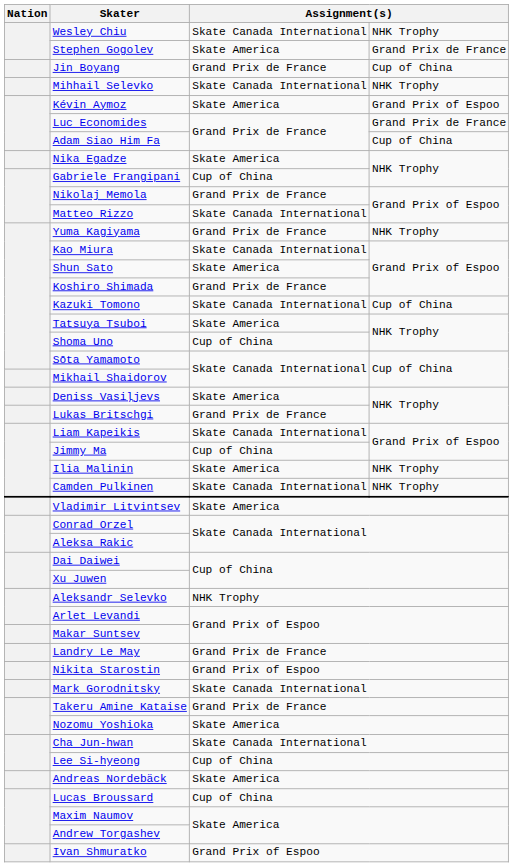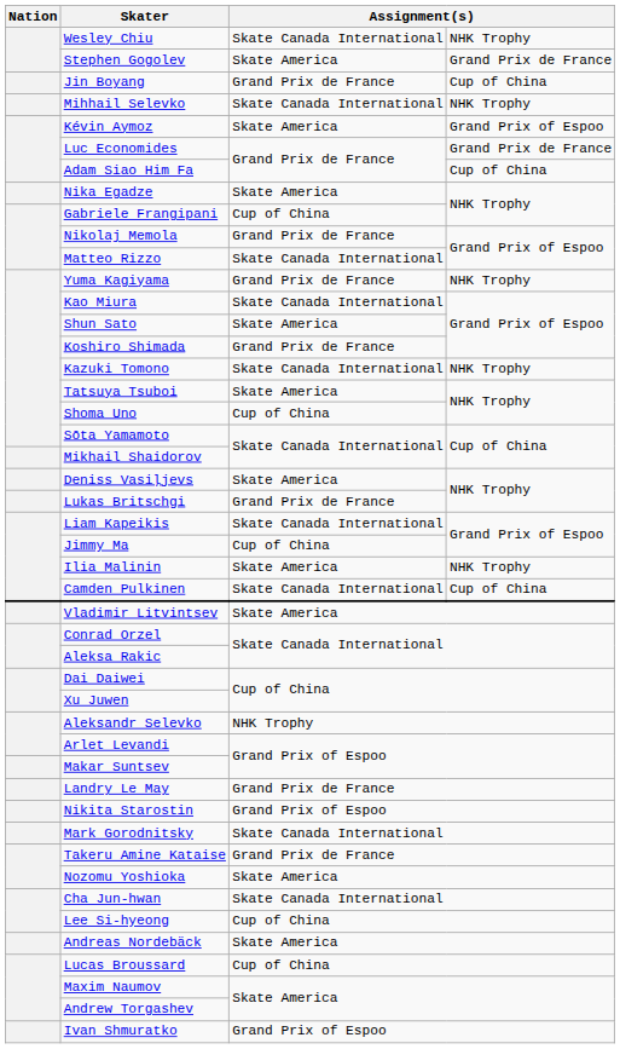 <table class="wikitable unsortable" style="text-align:left">
 <tr>
 <th scope="col">Nation</th>
 <th scope="col">Skater</th>
 <th scope="col" colspan="2">Assignment(s)</th>
 </tr>
 <tr>
 <th scope="row" style="text-align:left" rowspan="2"></th>
 <td><a href='#'>Wesley Chiu</a></td>
 <td>Skate Canada International</td>
 <td>NHK Trophy</td>
 </tr>
 <tr>
 <td><a href='#'>Stephen Gogolev</a></td>
 <td>Skate America</td>
 <td>Grand Prix de France</td>
 </tr>
 <tr>
 <th scope="row" style="text-align:left"></th>
 <td><a href='#'>Jin Boyang</a></td>
 <td>Grand Prix de France</td>
 <td>Cup of China</td>
 </tr>
 <tr>
 <th scope="row" style="text-align:left"></th>
 <td><a href='#'>Mihhail Selevko</a></td>
 <td>Skate Canada International</td>
 <td>NHK Trophy</td>
 </tr>
 <tr>
 <th scope="row" style="text-align:left" rowspan="3"></th>
 <td><a href='#'>Kévin Aymoz</a></td>
 <td>Skate America</td>
 <td>Grand Prix of Espoo</td>
 </tr>
 <tr>
 <td><a href='#'>Luc Economides</a></td>
 <td rowspan="2">Grand Prix de France</td>
 <td>Grand Prix de France</td>
 </tr>
 <tr>
 <td><a href='#'>Adam Siao Him Fa</a></td>
 <td>Cup of China</td>
 </tr>
 <tr>
 <th scope="row" style="text-align:left"></th>
 <td><a href='#'>Nika Egadze</a></td>
 <td>Skate America</td>
 <td rowspan="2">NHK Trophy</td>
 </tr>
 <tr>
 <th scope="row" style="text-align:left" rowspan="3"></th>
 <td><a href='#'>Gabriele Frangipani</a></td>
 <td>Cup of China</td>
 </tr>
 <tr>
 <td><a href='#'>Nikolaj Memola</a></td>
 <td>Grand Prix de France</td>
 <td rowspan="2">Grand Prix of Espoo</td>
 </tr>
 <tr>
 <td><a href='#'>Matteo Rizzo</a></td>
 <td>Skate Canada International</td>
 </tr>
 <tr>
 <th scope="row" style="text-align:left" rowspan="8"></th>
 <td><a href='#'>Yuma Kagiyama</a></td>
 <td>Grand Prix de France</td>
 <td>NHK Trophy</td>
 </tr>
 <tr>
 <td><a href='#'>Kao Miura</a></td>
 <td>Skate Canada International</td>
 <td rowspan="3">Grand Prix of Espoo</td>
 </tr>
 <tr>
 <td><a href='#'>Shun Sato</a></td>
 <td>Skate America</td>
 </tr>
 <tr>
 <td><a href='#'>Koshiro Shimada</a></td>
 <td>Grand Prix de France</td>
 </tr>
 <tr>
 <td><a href='#'>Kazuki Tomono</a></td>
 <td>Skate Canada International</td>
-<td>Cup of China</td>
+<td>NHK Trophy</td>
 </tr>
 <tr>
 <td><a href='#'>Tatsuya Tsuboi</a></td>
 <td>Skate America</td>
 <td rowspan="2">NHK Trophy</td>
 </tr>
 <tr>
 <td><a href='#'>Shoma Uno</a></td>
 <td>Cup of China</td>
 </tr>
 <tr>
 <td><a href='#'>Sōta Yamamoto</a></td>
 <td rowspan="2">Skate Canada International</td>
 <td rowspan="2">Cup of China</td>
 </tr>
 <tr>
 <th scope="row" style="text-align:left"></th>
 <td><a href='#'>Mikhail Shaidorov</a></td>
 </tr>
 <tr>
 <th scope="row" style="text-align:left"></th>
 <td><a href='#'>Deniss Vasiļjevs</a></td>
 <td>Skate America</td>
 <td rowspan="2">NHK Trophy</td>
 </tr>
 <tr>
 <th scope="row" style="text-align:left"></th>
 <td><a href='#'>Lukas Britschgi</a></td>
 <td>Grand Prix de France</td>
 </tr>
 <tr>
 <th scope="row" style="text-align:left" rowspan="4"></th>
 <td><a href='#'>Liam Kapeikis</a></td>
 <td>Skate Canada International</td>
 <td rowspan="2">Grand Prix of Espoo</td>
 </tr>
 <tr>
 <td><a href='#'>Jimmy Ma</a></td>
 <td>Cup of China</td>
 </tr>
 <tr>
 <td><a href='#'>Ilia Malinin</a></td>
 <td>Skate America</td>
 <td>NHK Trophy</td>
 </tr>
 <tr>
 <td><a href='#'>Camden Pulkinen</a></td>
 <td>Skate Canada International</td>
-<td>NHK Trophy</td>
+<td>Cup of China</td>
 </tr>
 <tr style="border-top:2.5px solid">
 <th scope="row" style="text-align:left"></th>
 <td><a href='#'>Vladimir Litvintsev</a></td>
 <td colspan="2">Skate America</td>
 </tr>
 <tr>
 <th scope="row" style="text-align:left" rowspan="2"></th>
 <td><a href='#'>Conrad Orzel</a></td>
 <td colspan="2" rowspan="2">Skate Canada International</td>
 </tr>
 <tr>
 <td><a href='#'>Aleksa Rakic</a></td>
 </tr>
 <tr>
 <th scope="row" style="text-align:left" rowspan="2"></th>
 <td><a href='#'>Dai Daiwei</a></td>
 <td colspan="2" rowspan="2">Cup of China</td>
 </tr>
 <tr>
 <td><a href='#'>Xu Juwen</a></td>
 </tr>
 <tr>
 <th rowspan="2" style="text-align:left"></th>
 <td><a href='#'>Aleksandr Selevko</a></td>
 <td colspan="2">NHK Trophy</td>
 </tr>
 <tr>
 <td><a href='#'>Arlet Levandi</a></td>
 <td colspan="2" rowspan="2">Grand Prix of Espoo</td>
 </tr>
 <tr>
 <th scope="row" style="text-align:left"></th>
 <td><a href='#'>Makar Suntsev</a></td>
 </tr>
 <tr>
 <th scope="row" style="text-align:left"></th>
 <td><a href='#'>Landry Le May</a></td>
 <td colspan="2">Grand Prix de France</td>
 </tr>
 <tr>
 <th style="text-align:left"></th>
 <td><a href='#'>Nikita Starostin</a></td>
 <td colspan="2">Grand Prix of Espoo</td>
 </tr>
 <tr>
 <th scope="row" style="text-align:left"></th>
 <td><a href='#'>Mark Gorodnitsky</a></td>
 <td colspan="2">Skate Canada International</td>
 </tr>
 <tr>
 <th scope="row" style="text-align:left" rowspan="2"></th>
 <td><a href='#'>Takeru Amine Kataise</a></td>
 <td colspan="2">Grand Prix de France</td>
 </tr>
 <tr>
 <td><a href='#'>Nozomu Yoshioka</a></td>
 <td colspan="2">Skate America</td>
 </tr>
 <tr>
 <th style="text-align:left" rowspan="2"></th>
 <td><a href='#'>Cha Jun-hwan</a></td>
 <td colspan="2">Skate Canada International</td>
 </tr>
 <tr>
 <td><a href='#'>Lee Si-hyeong</a></td>
 <td colspan="2">Cup of China</td>
 </tr>
 <tr>
 <th scope="row" style="text-align:left"></th>
 <td><a href='#'>Andreas Nordebäck</a></td>
 <td colspan="2">Skate America</td>
 </tr>
 <tr>
 <th scope="row" style="text-align:left" rowspan="3"></th>
 <td><a href='#'>Lucas Broussard</a></td>
 <td colspan="2">Cup of China</td>
 </tr>
 <tr>
 <td><a href='#'>Maxim Naumov</a></td>
 <td colspan="2" rowspan="2">Skate America</td>
 </tr>
 <tr>
 <td><a href='#'>Andrew Torgashev</a></td>
 </tr>
 <tr>
 <th style="text-align:left"></th>
 <td><a href='#'>Ivan Shmuratko</a></td>
 <td colspan="2">Grand Prix of Espoo</td>
 </tr>
 </table>
